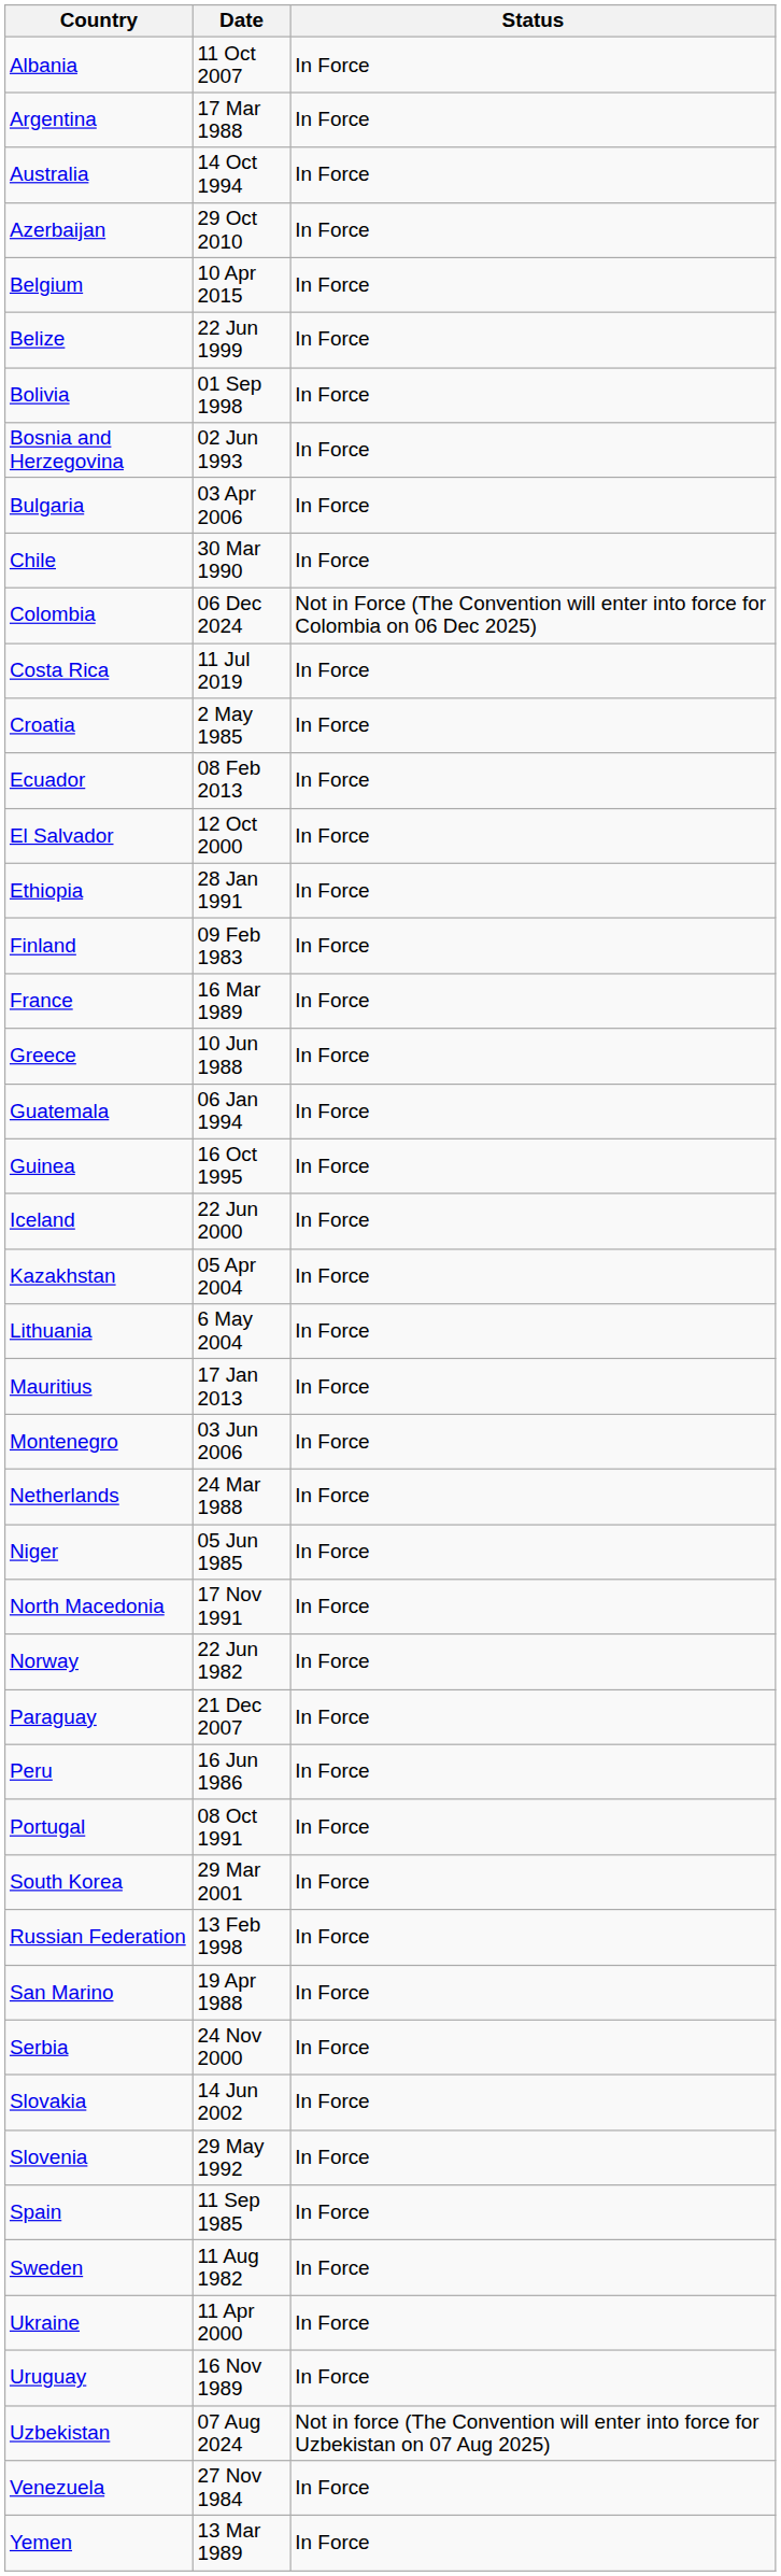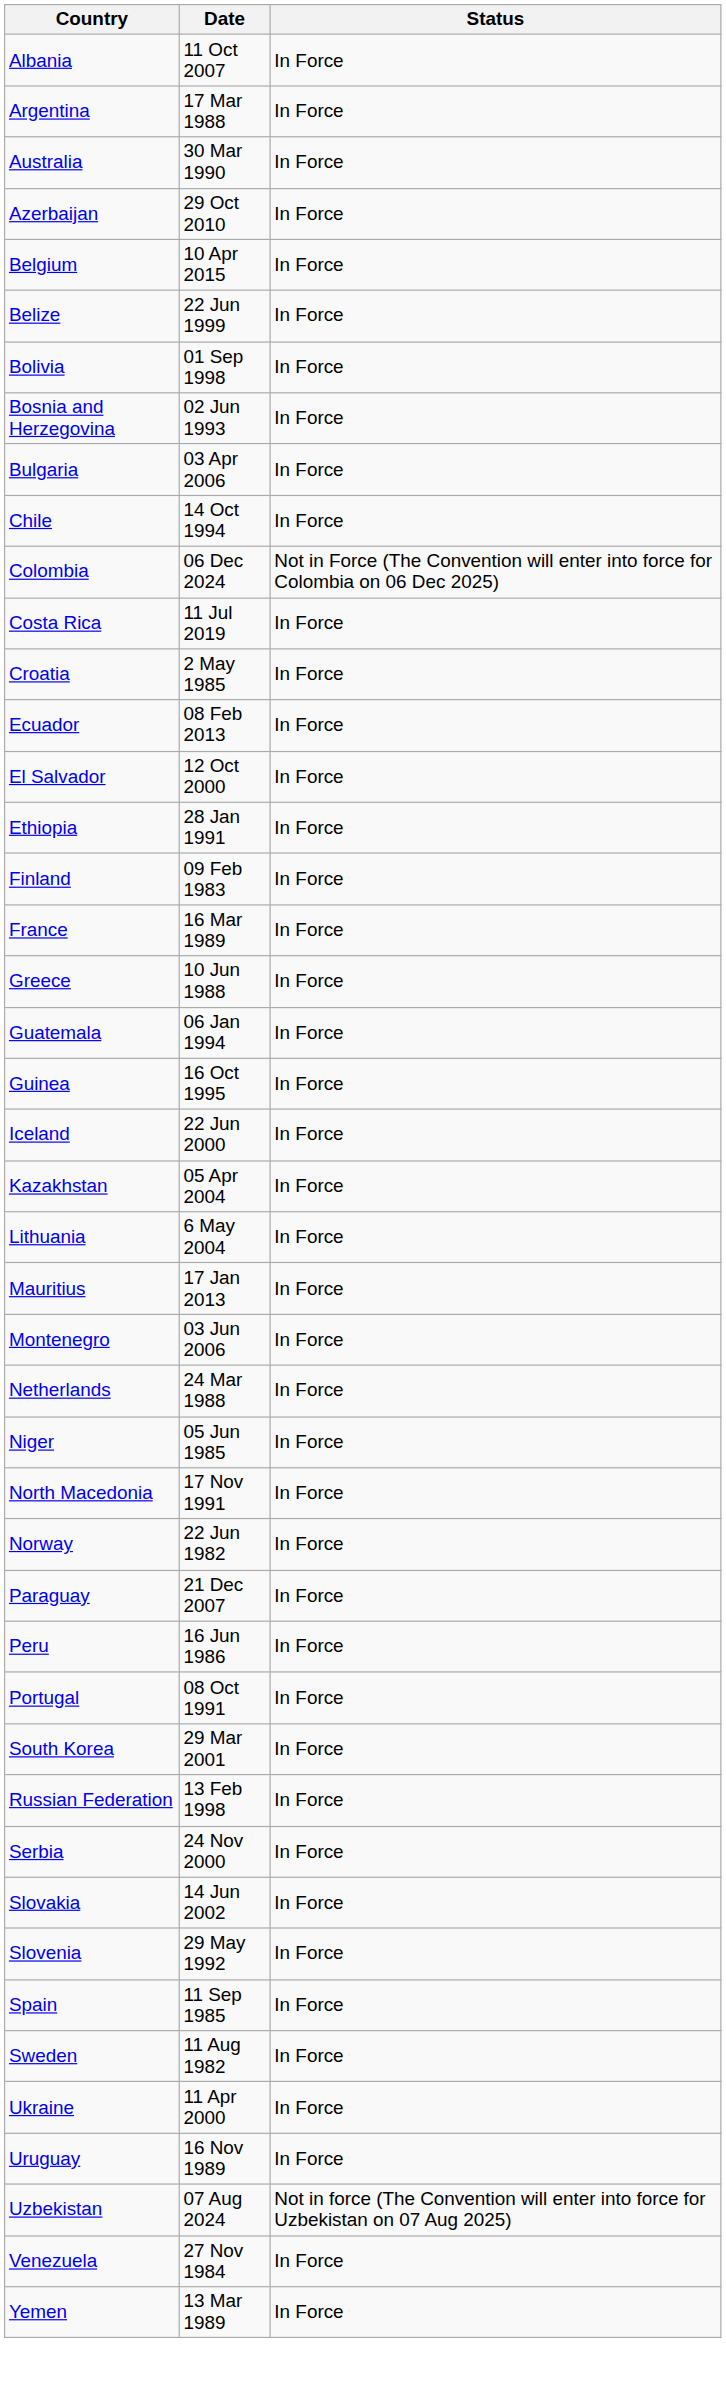 <table class = "wikitable">
 <tr>
 <th>Country</th>
 <th>Date</th>
 <th>Status</th>
 </tr>
 <tr>
 <td><a href='#'>Albania</a></td>
 <td>11 Oct 2007</td>
 <td>In Force</td>
 </tr>
 <tr>
 <td><a href='#'>Argentina</a></td>
 <td>17 Mar 1988</td>
 <td>In Force</td>
 </tr>
 <tr>
 <td><a href='#'>Australia</a></td>
-<td>14 Oct 1994</td>
+<td>30 Mar 1990</td>
 <td>In Force</td>
 </tr>
 <tr>
 <td><a href='#'>Azerbaijan</a></td>
 <td>29 Oct 2010</td>
 <td>In Force</td>
 </tr>
 <tr>
 <td><a href='#'>Belgium</a></td>
 <td>10 Apr 2015</td>
 <td>In Force</td>
 </tr>
 <tr>
 <td><a href='#'>Belize</a></td>
 <td>22 Jun 1999</td>
 <td>In Force</td>
 </tr>
 <tr>
 <td><a href='#'>Bolivia</a></td>
 <td>01 Sep 1998</td>
 <td>In Force</td>
 </tr>
 <tr>
 <td><a href='#'>Bosnia and Herzegovina</a></td>
 <td>02 Jun 1993</td>
 <td>In Force</td>
 </tr>
 <tr>
 <td><a href='#'>Bulgaria</a></td>
 <td>03 Apr 2006</td>
 <td>In Force</td>
 </tr>
 <tr>
 <td><a href='#'>Chile</a></td>
-<td>30 Mar 1990</td>
+<td>14 Oct 1994</td>
 <td>In Force</td>
 </tr>
 <tr>
 <td><a href='#'>Colombia</a></td>
 <td>06 Dec 2024</td>
 <td>Not in Force (The Convention will enter into force for Colombia on 06 Dec 2025)</td>
 </tr>
 <tr>
 <td><a href='#'>Costa Rica</a></td>
 <td>11 Jul 2019</td>
 <td>In Force</td>
 </tr>
 <tr>
 <td><a href='#'>Croatia</a></td>
 <td>2 May 1985</td>
 <td>In Force</td>
 </tr>
 <tr>
 <td><a href='#'>Ecuador</a></td>
 <td>08 Feb 2013</td>
 <td>In Force</td>
 </tr>
 <tr>
 <td><a href='#'>El Salvador</a></td>
 <td>12 Oct 2000</td>
 <td>In Force</td>
 </tr>
 <tr>
 <td><a href='#'>Ethiopia</a></td>
 <td>28 Jan 1991</td>
 <td>In Force</td>
 </tr>
 <tr>
 <td><a href='#'>Finland</a></td>
 <td>09 Feb 1983</td>
 <td>In Force</td>
 </tr>
 <tr>
 <td><a href='#'>France</a></td>
 <td>16 Mar 1989</td>
 <td>In Force</td>
 </tr>
 <tr>
 <td><a href='#'>Greece</a></td>
 <td>10 Jun 1988</td>
 <td>In Force</td>
 </tr>
 <tr>
 <td><a href='#'>Guatemala</a></td>
 <td>06 Jan 1994</td>
 <td>In Force</td>
 </tr>
 <tr>
 <td><a href='#'>Guinea</a></td>
 <td>16 Oct 1995</td>
 <td>In Force</td>
 </tr>
 <tr>
 <td><a href='#'>Iceland</a></td>
 <td>22 Jun 2000</td>
 <td>In Force</td>
 </tr>
 <tr>
 <td><a href='#'>Kazakhstan</a></td>
 <td>05 Apr 2004</td>
 <td>In Force</td>
 </tr>
 <tr>
 <td><a href='#'>Lithuania</a></td>
 <td>6 May 2004</td>
 <td>In Force</td>
 </tr>
 <tr>
 <td><a href='#'>Mauritius</a></td>
 <td>17 Jan 2013</td>
 <td>In Force</td>
 </tr>
 <tr>
 <td><a href='#'>Montenegro</a></td>
 <td>03 Jun 2006</td>
 <td>In Force</td>
 </tr>
 <tr>
 <td><a href='#'>Netherlands</a></td>
 <td>24 Mar 1988</td>
 <td>In Force</td>
 </tr>
 <tr>
 <td><a href='#'>Niger</a></td>
 <td>05 Jun 1985</td>
 <td>In Force</td>
 </tr>
 <tr>
 <td><a href='#'>North Macedonia</a></td>
 <td>17 Nov 1991</td>
 <td>In Force</td>
 </tr>
 <tr>
 <td><a href='#'>Norway</a></td>
 <td>22 Jun 1982</td>
 <td>In Force</td>
 </tr>
 <tr>
 <td><a href='#'>Paraguay</a></td>
 <td>21 Dec 2007</td>
 <td>In Force</td>
 </tr>
 <tr>
 <td><a href='#'>Peru</a></td>
 <td>16 Jun 1986</td>
 <td>In Force</td>
 </tr>
 <tr>
 <td><a href='#'>Portugal</a></td>
 <td>08 Oct 1991</td>
 <td>In Force</td>
 </tr>
 <tr>
 <td><a href='#'>South Korea</a></td>
 <td>29 Mar 2001</td>
 <td>In Force</td>
 </tr>
 <tr>
 <td><a href='#'>Russian Federation</a></td>
 <td>13 Feb 1998</td>
 <td>In Force</td>
 </tr>
 <tr>
-<td><a href='#'>San Marino</a></td>
-<td>19 Apr 1988</td>
-<td>In Force</td>
-</tr>
-<tr>
 <td><a href='#'>Serbia</a></td>
 <td>24 Nov 2000</td>
 <td>In Force</td>
 </tr>
 <tr>
 <td><a href='#'>Slovakia</a></td>
 <td>14 Jun 2002</td>
 <td>In Force</td>
 </tr>
 <tr>
 <td><a href='#'>Slovenia</a></td>
 <td>29 May 1992</td>
 <td>In Force</td>
 </tr>
 <tr>
 <td><a href='#'>Spain</a></td>
 <td>11 Sep 1985</td>
 <td>In Force</td>
 </tr>
 <tr>
 <td><a href='#'>Sweden</a></td>
 <td>11 Aug 1982</td>
 <td>In Force</td>
 </tr>
 <tr>
 <td><a href='#'>Ukraine</a></td>
 <td>11 Apr 2000</td>
 <td>In Force</td>
 </tr>
 <tr>
 <td><a href='#'>Uruguay</a></td>
 <td>16 Nov 1989</td>
 <td>In Force</td>
 </tr>
 <tr>
 <td><a href='#'>Uzbekistan</a></td>
 <td>07 Aug 2024</td>
 <td>Not in force (The Convention will enter into force for Uzbekistan on 07 Aug 2025)</td>
 </tr>
 <tr>
 <td><a href='#'>Venezuela</a></td>
 <td>27 Nov 1984</td>
 <td>In Force</td>
 </tr>
 <tr>
 <td><a href='#'>Yemen</a></td>
 <td>13 Mar 1989</td>
 <td>In Force</td>
 </tr>
 </table>
